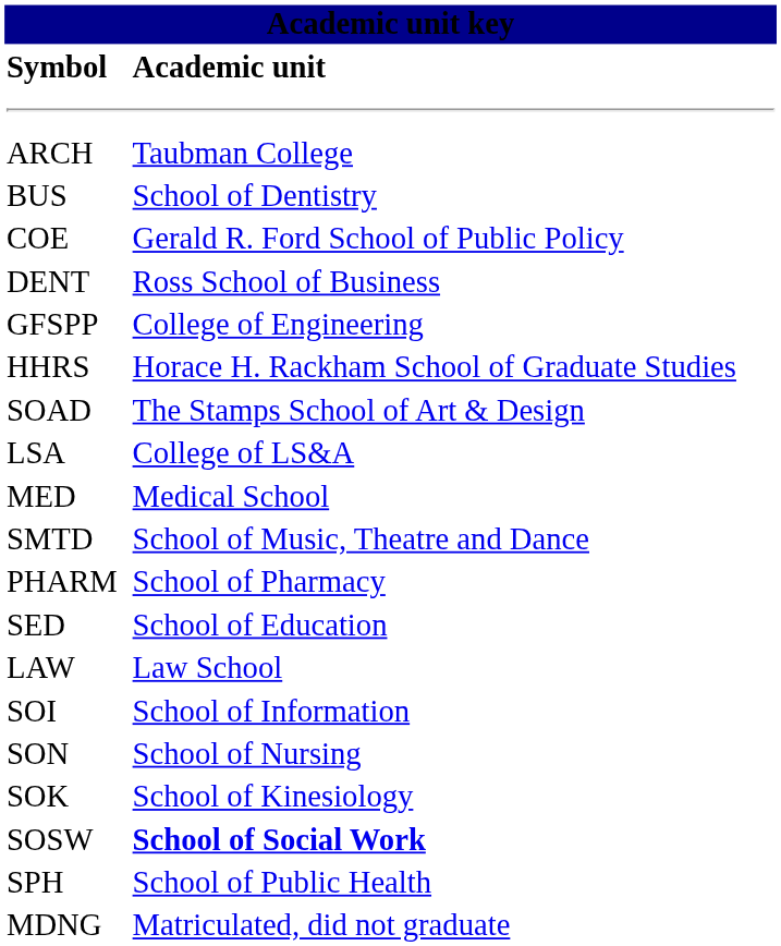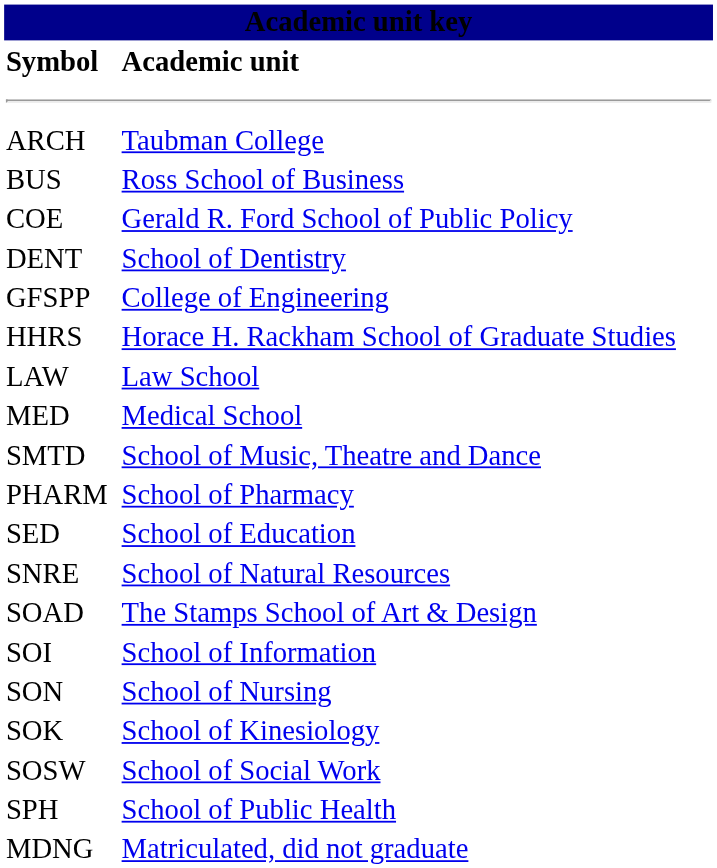 <table class="toccolours" style="float: right; margin-left: 1em;" width="400px">
 <tr>
 <th colspan="2" style="text-align: center; background:darkblue"><span><strong>Academic unit key</strong></span></th>
 </tr>
 <tr>
 <td><strong>Symbol</strong></td>
 <td><strong>Academic unit</strong></td>
 </tr>
 <tr>
 <td colspan="2"><hr></td>
 </tr>
 <tr>
 <td>ARCH</td>
 <td><a href='#'>Taubman College</a></td>
 </tr>
 <tr>
 <td>BUS</td>
-<td><a href='#'>School of Dentistry</a></td>
+<td><a href='#'>Ross School of Business</a></td>
 </tr>
 <tr>
 <td>COE</td>
 <td><a href='#'>Gerald R. Ford School of Public Policy</a></td>
 </tr>
 <tr>
 <td>DENT</td>
-<td><a href='#'>Ross School of Business</a></td>
+<td><a href='#'>School of Dentistry</a></td>
 </tr>
 <tr>
 <td>GFSPP</td>
 <td><a href='#'>College of Engineering</a></td>
 </tr>
 <tr>
 <td>HHRS</td>
 <td><a href='#'>Horace H. Rackham School of Graduate Studies</a></td>
 </tr>
 <tr>
-<td>SOAD</td>
-<td><a href='#'>The Stamps School of Art & Design</a></td>
-</tr>
-<tr>
-<td>LSA</td>
-<td><a href='#'>College of LS&A</a></td>
+<td>LAW</td>
+<td><a href='#'>Law School</a></td>
 </tr>
 <tr>
 <td>MED</td>
 <td><a href='#'>Medical School</a></td>
 </tr>
 <tr>
 <td>SMTD</td>
 <td><a href='#'>School of Music, Theatre and Dance</a></td>
 </tr>
 <tr>
 <td>PHARM</td>
 <td><a href='#'>School of Pharmacy</a></td>
 </tr>
 <tr>
 <td>SED</td>
 <td><a href='#'>School of Education</a></td>
 </tr>
 <tr>
-<td>LAW</td>
-<td><a href='#'>Law School</a></td>
+<td>SNRE</td>
+<td><a href='#'>School of Natural Resources</a></td>
+</tr>
+<tr>
+<td>SOAD</td>
+<td><a href='#'>The Stamps School of Art & Design</a></td>
 </tr>
 <tr>
 <td>SOI</td>
 <td><a href='#'>School of Information</a></td>
 </tr>
 <tr>
 <td>SON</td>
 <td><a href='#'>School of Nursing</a></td>
 </tr>
 <tr>
 <td>SOK</td>
 <td><a href='#'>School of Kinesiology</a></td>
 </tr>
 <tr>
 <td>SOSW</td>
-<td><strong><a href='#'>School of Social Work</a></strong></td>
+<td><a href='#'>School of Social Work</a></td>
 </tr>
 <tr>
 <td>SPH</td>
 <td><a href='#'>School of Public Health</a></td>
 </tr>
 <tr>
 <td>MDNG</td>
 <td><a href='#'>Matriculated, did not graduate</a></td>
 </tr>
 </table>
